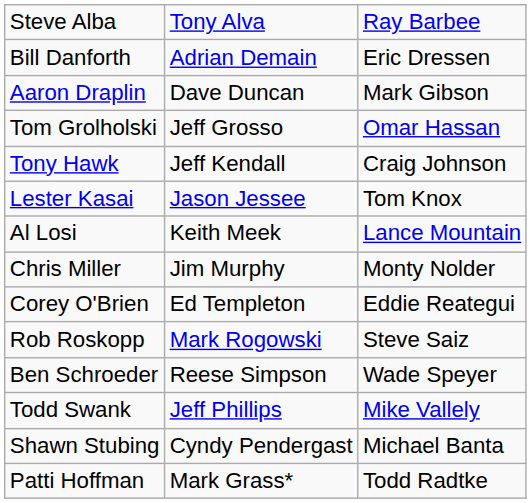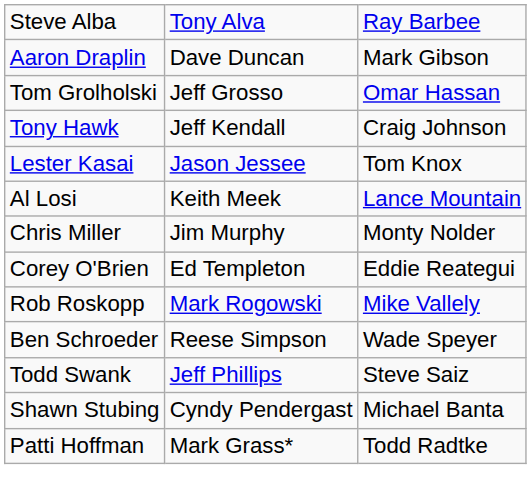 <table class="wikitable">
 <tr>
 <td>Steve Alba</td>
 <td><a href='#'>Tony Alva</a></td>
 <td><a href='#'>Ray Barbee</a></td>
-</tr>
-<tr>
-<td>Bill Danforth</td>
-<td><a href='#'>Adrian Demain</a></td>
-<td>Eric Dressen</td>
 </tr>
 <tr>
 <td><a href='#'>Aaron Draplin</a></td>
 <td>Dave Duncan</td>
 <td>Mark Gibson</td>
 </tr>
 <tr>
 <td>Tom Grolholski</td>
 <td>Jeff Grosso</td>
 <td><a href='#'>Omar Hassan</a></td>
 </tr>
 <tr>
 <td><a href='#'>Tony Hawk</a></td>
 <td>Jeff Kendall</td>
 <td>Craig Johnson</td>
 </tr>
 <tr>
 <td><a href='#'>Lester Kasai</a></td>
 <td><a href='#'>Jason Jessee</a></td>
 <td>Tom Knox</td>
 </tr>
 <tr>
 <td>Al Losi</td>
 <td>Keith Meek</td>
 <td><a href='#'>Lance Mountain</a></td>
 </tr>
 <tr>
 <td>Chris Miller</td>
 <td>Jim Murphy</td>
 <td>Monty Nolder</td>
 </tr>
 <tr>
 <td>Corey O'Brien</td>
 <td>Ed Templeton</td>
 <td>Eddie Reategui</td>
 </tr>
 <tr>
 <td>Rob Roskopp</td>
 <td><a href='#'>Mark Rogowski</a></td>
-<td>Steve Saiz</td>
+<td><a href='#'>Mike Vallely</a></td>
 </tr>
 <tr>
 <td>Ben Schroeder</td>
 <td>Reese Simpson</td>
 <td>Wade Speyer</td>
 </tr>
 <tr>
 <td>Todd Swank</td>
 <td><a href='#'>Jeff Phillips</a></td>
-<td><a href='#'>Mike Vallely</a></td>
+<td>Steve Saiz</td>
 </tr>
 <tr>
 <td>Shawn Stubing</td>
 <td>Cyndy Pendergast</td>
 <td>Michael Banta</td>
 </tr>
 <tr>
 <td>Patti Hoffman</td>
 <td>Mark Grass*</td>
 <td>Todd Radtke</td>
 </tr>
 </table>
